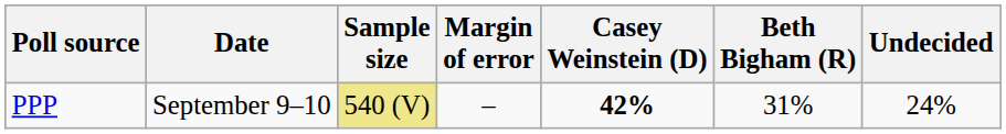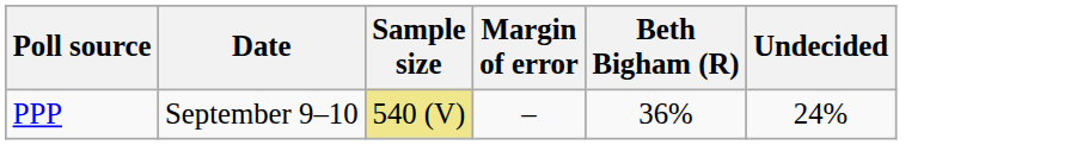 <table class="wikitable sortable" style="text-align:center;font-size:90%;line-height:17px">
 <tr>
 <th>Poll source</th>
 <th>Date</th>
 <th>Sample<br>size</th>
 <th>Margin<br>of error</th>
-<th>Casey<br>Weinstein (D)</th>
 <th>Beth<br>Bigham (R)</th>
 <th>Undecided</th>
 </tr>
 <tr>
 <td style="text-align:left;"><a href='#'>PPP</a></td>
 <td>September 9–10</td>
 <td style="background: khaki;">540 (V)</td>
 <td>–</td>
-<td><strong>42%</strong></td>
-<td>31%</td>
+<td>36%</td>
 <td>24%</td>
 </tr>
 </table>
